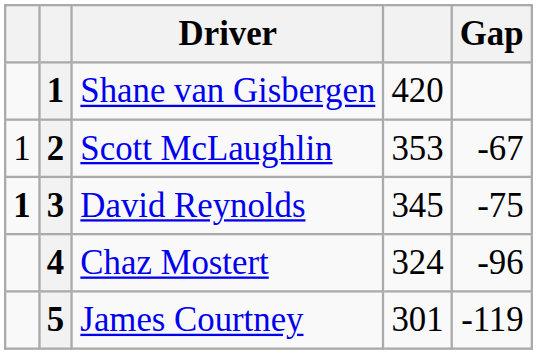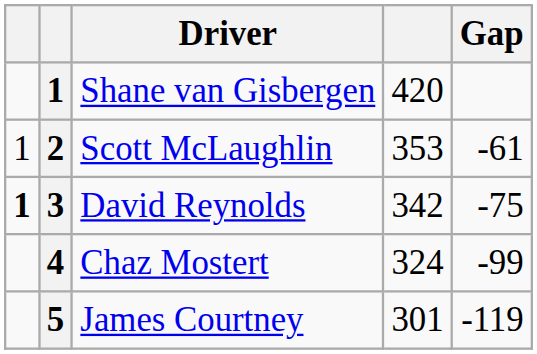 <table class="wikitable" style="font-size: 95%;">
 <tr>
 <th></th>
 <th></th>
 <th>Driver</th>
 <th></th>
 <th>Gap</th>
 </tr>
 <tr>
 <td align="left"></td>
 <th>1</th>
 <td> <a href='#'>Shane van Gisbergen</a></td>
 <td align="right">420</td>
 <td align="right"></td>
 </tr>
 <tr>
 <td align="left"> 1</td>
 <th>2</th>
 <td> <a href='#'>Scott McLaughlin</a></td>
 <td align="right">353</td>
-<td align="right">-67</td>
+<td align="right">-61</td>
 </tr>
 <tr>
 <td align="left"><strong> 1</strong></td>
 <th>3</th>
 <td> <a href='#'>David Reynolds</a></td>
-<td align="right">345</td>
+<td align="right">342</td>
 <td align="right">-75</td>
 </tr>
 <tr>
 <td align="left"></td>
 <th>4</th>
 <td> <a href='#'>Chaz Mostert</a></td>
 <td align="right">324</td>
-<td align="right">-96</td>
+<td align="right">-99</td>
 </tr>
 <tr>
 <td align="left"></td>
 <th>5</th>
 <td> <a href='#'>James Courtney</a></td>
 <td align="right">301</td>
 <td align="right">-119</td>
 </tr>
 </table>
